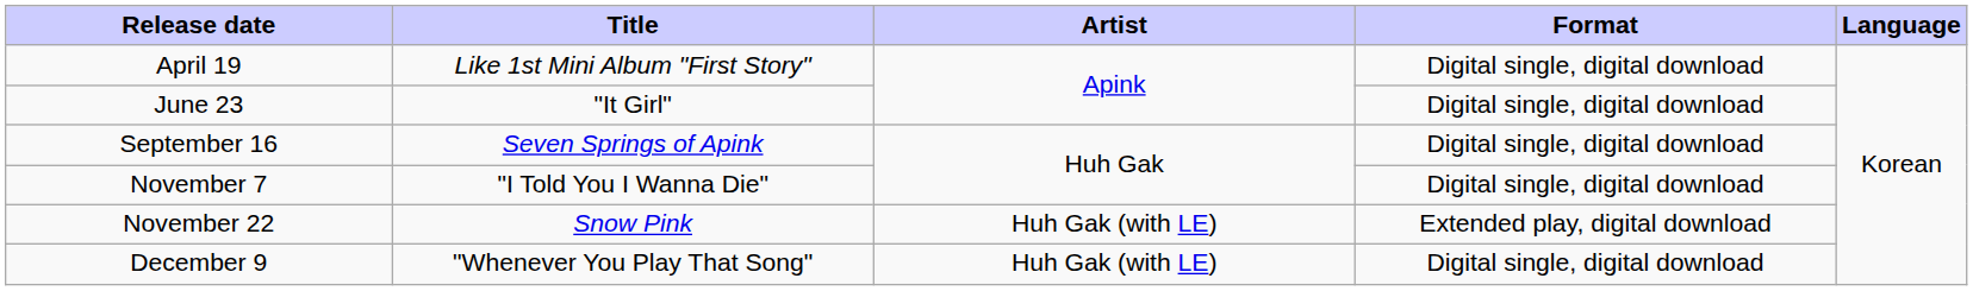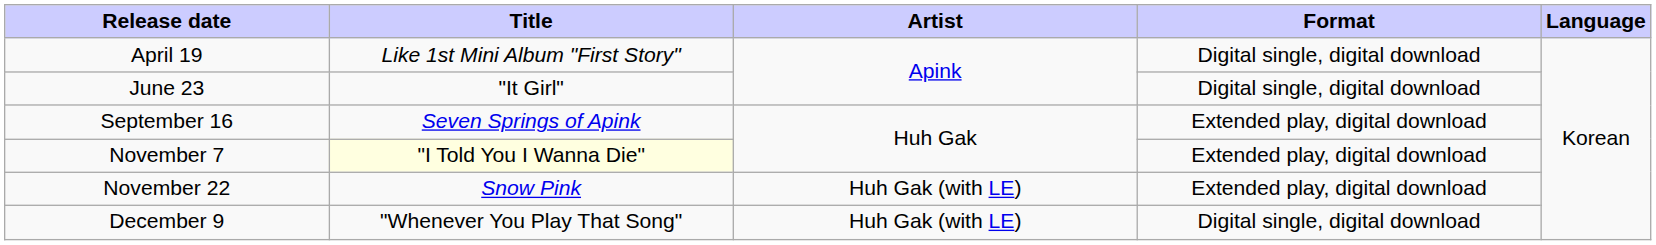 <table class="wikitable" style="text-align:center">
 <tr>
 <th style="background:#CCF" width="20%">Release date</th>
 <th style="background:#CCF" width="25%">Title</th>
 <th style="background:#CCF" width="25%">Artist</th>
 <th style="background:#CCF" width="25%">Format</th>
 <th style="background:#CCF" width="25%">Language</th>
 </tr>
 <tr>
 <td>April 19</td>
 <td><em>Like 1st Mini Album "First Story"</em></td>
 <td rowspan="2"><a href='#'>Apink</a></td>
 <td>Digital single, digital download</td>
 <td rowspan="6">Korean</td>
 </tr>
 <tr>
 <td>June 23</td>
 <td>"It Girl"</td>
 <td>Digital single, digital download</td>
 </tr>
 <tr>
 <td>September 16</td>
 <td><em><a href='#'>Seven Springs of Apink</a></em></td>
 <td rowspan="2">Huh Gak</td>
-<td>Digital single, digital download</td>
+<td>Extended play, digital download</td>
 </tr>
 <tr>
 <td>November 7</td>
-<td>"I Told You I Wanna Die"</td>
-<td>Digital single, digital download</td>
+<td style="background: lightyellow;">"I Told You I Wanna Die"</td>
+<td>Extended play, digital download</td>
 </tr>
 <tr>
 <td>November 22</td>
 <td><em><a href='#'>Snow Pink</a></em></td>
 <td>Huh Gak (with <a href='#'>LE</a>)</td>
 <td>Extended play, digital download</td>
 </tr>
 <tr>
 <td>December 9</td>
 <td>"Whenever You Play That Song"</td>
 <td>Huh Gak (with <a href='#'>LE</a>)</td>
 <td>Digital single, digital download</td>
 </tr>
 </table>
